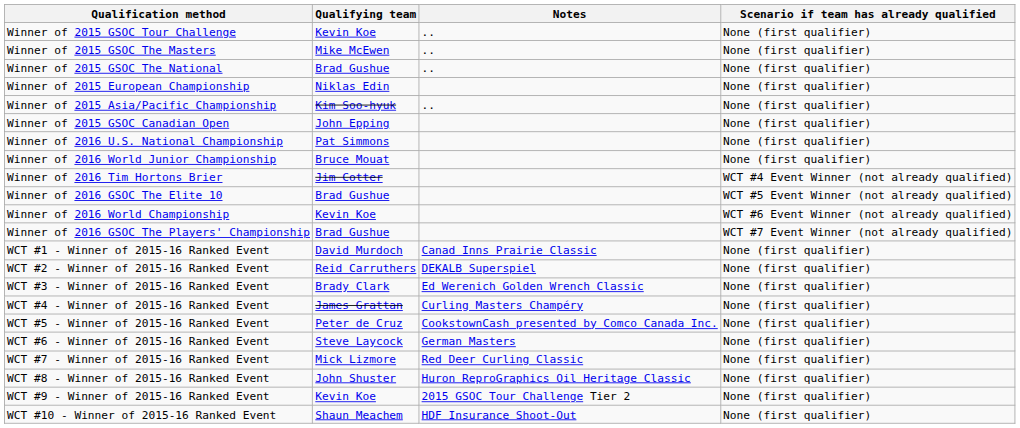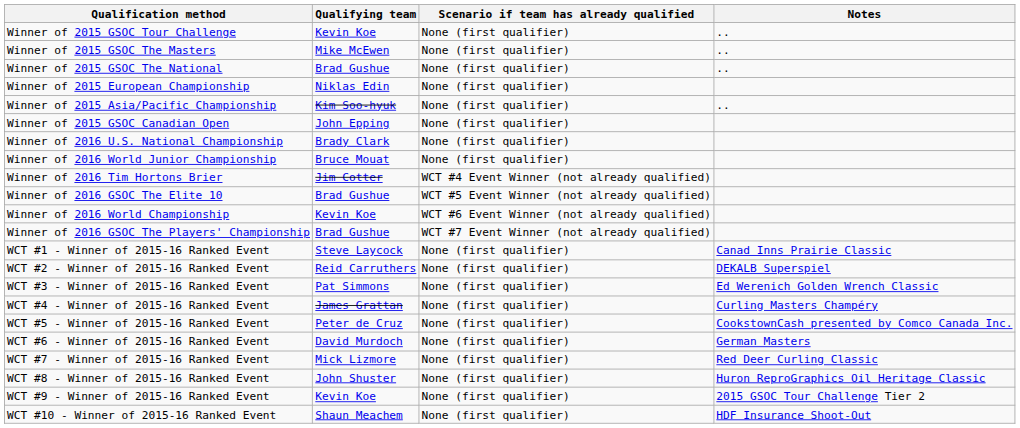 <table class="wikitable">
 <tr>
 <th>Qualification method</th>
 <th>Qualifying team</th>
+<th>Scenario if team has already qualified</th>
 <th>Notes</th>
-<th>Scenario if team has already qualified</th>
 </tr>
 <tr>
 <td>Winner of <a href='#'>2015 GSOC Tour Challenge</a></td>
 <td> <a href='#'>Kevin Koe</a></td>
+<td>None (first qualifier)</td>
 <td>..</td>
-<td>None (first qualifier)</td>
 </tr>
 <tr>
 <td>Winner of <a href='#'>2015 GSOC The Masters</a></td>
 <td> <a href='#'>Mike McEwen</a></td>
+<td>None (first qualifier)</td>
 <td>..</td>
-<td>None (first qualifier)</td>
 </tr>
 <tr>
 <td>Winner of <a href='#'>2015 GSOC The National</a></td>
 <td> <a href='#'>Brad Gushue</a></td>
+<td>None (first qualifier)</td>
 <td>..</td>
-<td>None (first qualifier)</td>
 </tr>
 <tr>
 <td>Winner of <a href='#'>2015 European Championship</a></td>
 <td> <a href='#'>Niklas Edin</a></td>
+<td>None (first qualifier)</td>
 <td></td>
-<td>None (first qualifier)</td>
 </tr>
 <tr>
 <td>Winner of <a href='#'>2015 Asia/Pacific Championship</a></td>
 <td> <s><a href='#'>Kim Soo-hyuk</a></s></td>
+<td>None (first qualifier)</td>
 <td>..</td>
-<td>None (first qualifier)</td>
 </tr>
 <tr>
 <td>Winner of <a href='#'>2015 GSOC Canadian Open</a></td>
 <td> <a href='#'>John Epping</a></td>
+<td>None (first qualifier)</td>
 <td></td>
-<td>None (first qualifier)</td>
 </tr>
 <tr>
 <td>Winner of <a href='#'>2016 U.S. National Championship</a></td>
-<td> <a href='#'>Pat Simmons</a></td>
+<td> <a href='#'>Brady Clark</a></td>
+<td>None (first qualifier)</td>
 <td></td>
-<td>None (first qualifier)</td>
 </tr>
 <tr>
 <td>Winner of <a href='#'>2016 World Junior Championship</a></td>
 <td> <a href='#'>Bruce Mouat</a></td>
+<td>None (first qualifier)</td>
 <td></td>
-<td>None (first qualifier)</td>
 </tr>
 <tr>
 <td>Winner of <a href='#'>2016 Tim Hortons Brier</a></td>
 <td> <s><a href='#'>Jim Cotter</a></s></td>
+<td>WCT #4 Event Winner (not already qualified)</td>
 <td></td>
-<td>WCT #4 Event Winner (not already qualified)</td>
 </tr>
 <tr>
 <td>Winner of <a href='#'>2016 GSOC The Elite 10</a></td>
 <td> <a href='#'>Brad Gushue</a></td>
+<td>WCT #5 Event Winner (not already qualified)</td>
 <td></td>
-<td>WCT #5 Event Winner (not already qualified)</td>
 </tr>
 <tr>
 <td>Winner of <a href='#'>2016 World Championship</a></td>
 <td> <a href='#'>Kevin Koe</a></td>
+<td>WCT #6 Event Winner (not already qualified)</td>
 <td></td>
-<td>WCT #6 Event Winner (not already qualified)</td>
 </tr>
 <tr>
 <td>Winner of <a href='#'>2016 GSOC The Players' Championship</a></td>
 <td> <a href='#'>Brad Gushue</a></td>
+<td>WCT #7 Event Winner (not already qualified)</td>
 <td></td>
-<td>WCT #7 Event Winner (not already qualified)</td>
 </tr>
 <tr>
 <td>WCT #1 - Winner of 2015-16 Ranked Event</td>
-<td> <a href='#'>David Murdoch</a></td>
+<td> <a href='#'>Steve Laycock</a></td>
+<td>None (first qualifier)</td>
 <td><a href='#'>Canad Inns Prairie Classic</a></td>
-<td>None (first qualifier)</td>
 </tr>
 <tr>
 <td>WCT #2 - Winner of 2015-16 Ranked Event</td>
 <td> <a href='#'>Reid Carruthers</a></td>
+<td>None (first qualifier)</td>
 <td><a href='#'>DEKALB Superspiel</a></td>
-<td>None (first qualifier)</td>
 </tr>
 <tr>
 <td>WCT #3 - Winner of 2015-16 Ranked Event</td>
-<td> <a href='#'>Brady Clark</a></td>
+<td> <a href='#'>Pat Simmons</a></td>
+<td>None (first qualifier)</td>
 <td><a href='#'>Ed Werenich Golden Wrench Classic</a></td>
-<td>None (first qualifier)</td>
 </tr>
 <tr>
 <td>WCT #4 - Winner of 2015-16 Ranked Event</td>
 <td> <s><a href='#'>James Grattan</a></s></td>
+<td>None (first qualifier)</td>
 <td><a href='#'>Curling Masters Champéry</a></td>
-<td>None (first qualifier)</td>
 </tr>
 <tr>
 <td>WCT #5 - Winner of 2015-16 Ranked Event</td>
 <td> <a href='#'>Peter de Cruz</a></td>
+<td>None (first qualifier)</td>
 <td><a href='#'>CookstownCash presented by Comco Canada Inc.</a></td>
-<td>None (first qualifier)</td>
 </tr>
 <tr>
 <td>WCT #6 - Winner of 2015-16 Ranked Event</td>
-<td> <a href='#'>Steve Laycock</a></td>
+<td> <a href='#'>David Murdoch</a></td>
+<td>None (first qualifier)</td>
 <td><a href='#'>German Masters</a></td>
-<td>None (first qualifier)</td>
 </tr>
 <tr>
 <td>WCT #7 - Winner of 2015-16 Ranked Event</td>
 <td> <a href='#'>Mick Lizmore</a></td>
+<td>None (first qualifier)</td>
 <td><a href='#'>Red Deer Curling Classic</a></td>
-<td>None (first qualifier)</td>
 </tr>
 <tr>
 <td>WCT #8 - Winner of 2015-16 Ranked Event</td>
 <td> <a href='#'>John Shuster</a></td>
+<td>None (first qualifier)</td>
 <td><a href='#'>Huron ReproGraphics Oil Heritage Classic</a></td>
-<td>None (first qualifier)</td>
 </tr>
 <tr>
 <td>WCT #9 - Winner of 2015-16 Ranked Event</td>
 <td> <a href='#'>Kevin Koe</a></td>
+<td>None (first qualifier)</td>
 <td><a href='#'>2015 GSOC Tour Challenge</a> Tier 2</td>
-<td>None (first qualifier)</td>
 </tr>
 <tr>
 <td>WCT #10 - Winner of 2015-16 Ranked Event</td>
 <td> <a href='#'>Shaun Meachem</a></td>
+<td>None (first qualifier)</td>
 <td><a href='#'>HDF Insurance Shoot-Out</a></td>
-<td>None (first qualifier)</td>
 </tr>
 </table>
